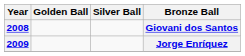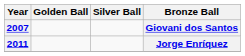 <table class="wikitable" style="text-align: center;">
 <tr>
 <th>Year</th>
 <th>Golden Ball</th>
 <th>Silver Ball</th>
 <th>Bronze Ball</th>
 </tr>
 <tr>
-<th><a href='#'>2008</a></th>
+<th><a href='#'>2007</a></th>
 <td></td>
 <td></td>
 <th><a href='#'>Giovani dos Santos</a></th>
 </tr>
 <tr>
-<th><a href='#'>2009</a></th>
+<th><a href='#'>2011</a></th>
 <td></td>
 <td></td>
 <th><a href='#'>Jorge Enríquez</a></th>
 </tr>
 <tr>
 </tr>
 </table>
